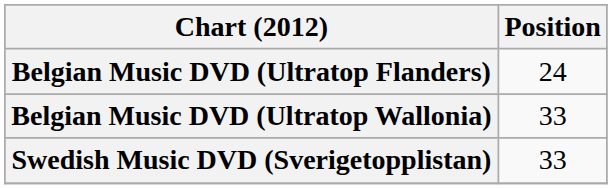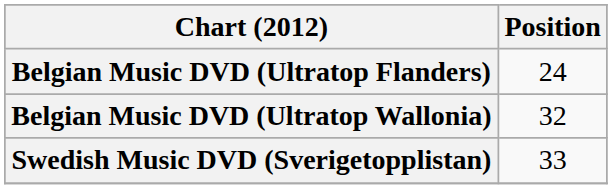 <table class="wikitable sortable plainrowheaders"  style="text-align:center;">
 <tr>
 <th>Chart (2012)</th>
 <th>Position</th>
 </tr>
 <tr>
 <th scope="row">Belgian Music DVD (Ultratop Flanders)</th>
 <td>24</td>
 </tr>
 <tr>
 <th scope="row">Belgian Music DVD (Ultratop Wallonia)</th>
-<td>33</td>
+<td>32</td>
 </tr>
 <tr>
 <th scope="row">Swedish Music DVD (Sverigetopplistan)</th>
 <td>33</td>
 </tr>
 <tr>
 </tr>
 </table>
